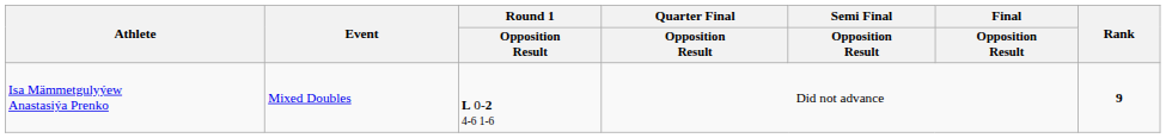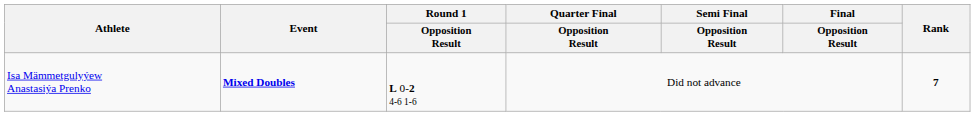 <table class="wikitable" width="98%" style="text-align:left; font-size:90%">
 <tr>
 <th rowspan=2>Athlete</th>
 <th rowspan=2>Event</th>
 <th>Round 1</th>
 <th>Quarter Final</th>
 <th>Semi Final</th>
 <th>Final</th>
 <th rowspan=2>Rank</th>
 </tr>
 <tr style="font-size:95%">
 <th>Opposition<br>Result</th>
 <th>Opposition<br>Result</th>
 <th>Opposition<br>Result</th>
 <th>Opposition<br>Result</th>
 </tr>
 <tr>
 <td><a href='#'>Isa Mämmetgulyýew</a><br><a href='#'>Anastasiýa Prenko</a></td>
-<td><a href='#'>Mixed Doubles</a></td>
+<td><strong><a href='#'>Mixed Doubles</a></strong></td>
 <td><br><br><strong>L</strong> 0-<strong>2</strong><br><small>4-6 1-6</small></td>
 <td align=center colspan=3>Did not advance</td>
-<td align=center><strong>9</strong></td>
+<td align=center><strong>7</strong></td>
 </tr>
 </table>
